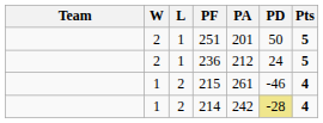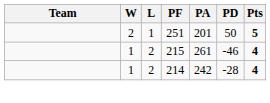 <table class="wikitable" style="text-align:center;">
 <tr>
 <th width=150>Team</th>
 <th width=20>W</th>
 <th width=20>L</th>
 <th width=30>PF</th>
 <th width=30>PA</th>
 <th width=30>PD</th>
 <th width=20>Pts</th>
 </tr>
 <tr>
 <td align="left"></td>
 <td>2</td>
 <td>1</td>
 <td>251</td>
 <td>201</td>
 <td>50</td>
 <td><strong>5</strong></td>
 </tr>
 <tr>
 <td align="left"></td>
-<td>2</td>
-<td>1</td>
-<td>236</td>
-<td>212</td>
-<td>24</td>
-<td><strong>5</strong></td>
-</tr>
-<tr>
-<td align="left"></td>
 <td>1</td>
 <td>2</td>
 <td>215</td>
 <td>261</td>
 <td>-46</td>
 <td><strong>4</strong></td>
 </tr>
 <tr>
 <td align="left"></td>
 <td>1</td>
 <td>2</td>
 <td>214</td>
 <td>242</td>
-<td style="background: khaki;">-28</td>
+<td>-28</td>
 <td><strong>4</strong></td>
 </tr>
 </table>
